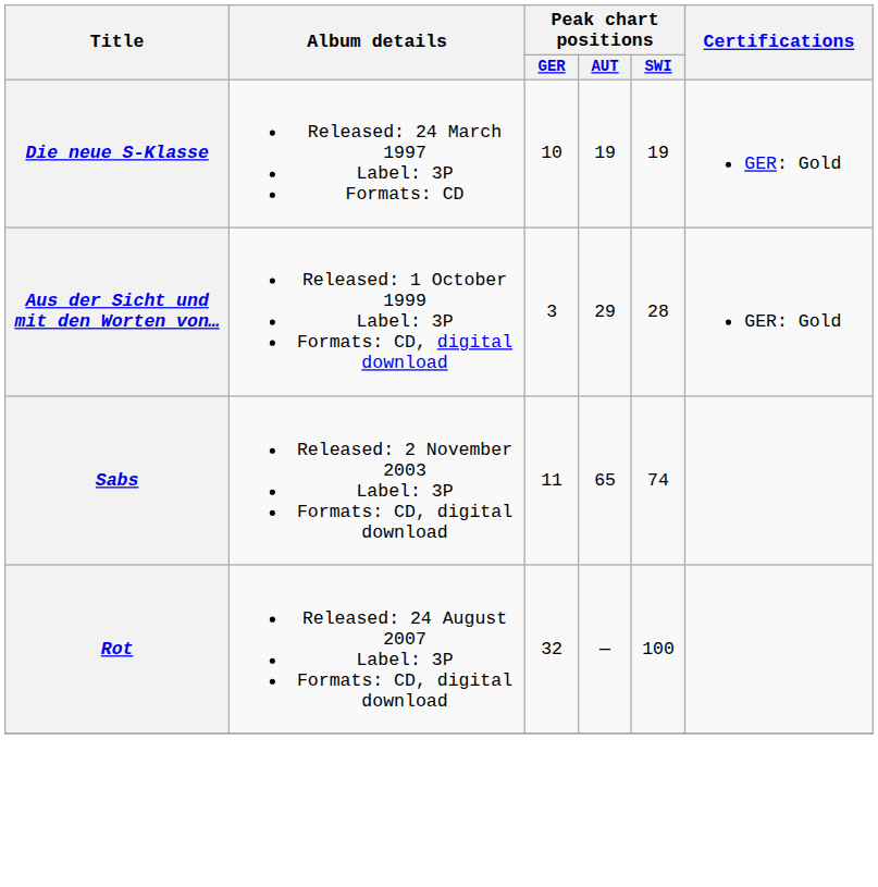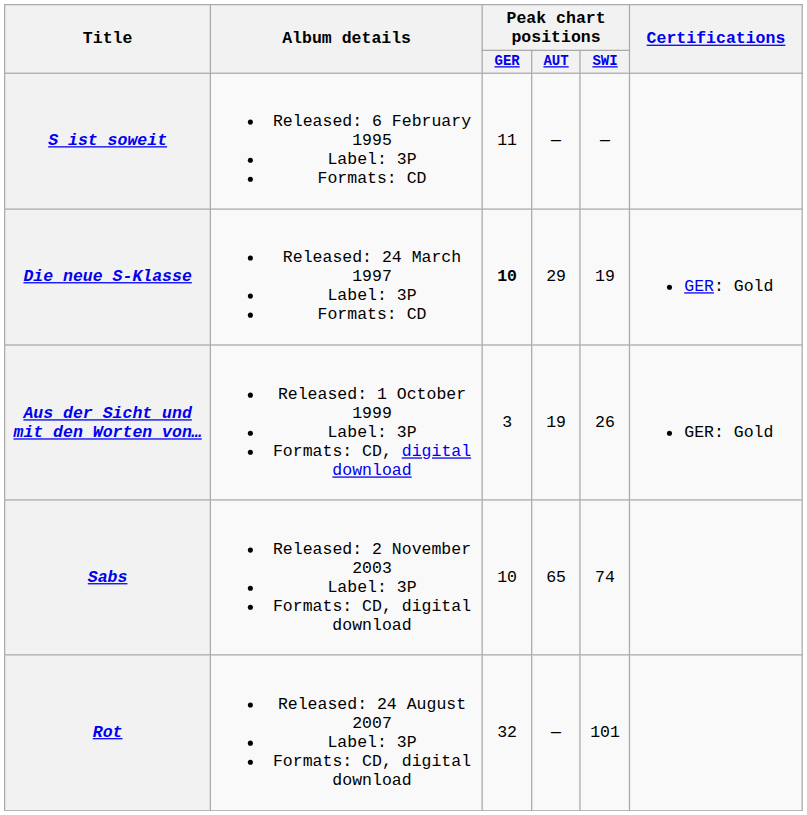 <table class="wikitable plainrowheaders" style="text-align:center;" border="1">
 <tr>
 <th scope="col" rowspan="2" style="width:12em;">Title</th>
 <th scope="col" rowspan="2" style="width:16em;">Album details</th>
 <th scope="col" colspan="3">Peak chart positions</th>
 <th scope="col" rowspan="2" style="width:10em;"><a href='#'>Certifications</a></th>
 </tr>
 <tr>
 <th style="width:3em;font-size:85%"><a href='#'>GER</a><br></th>
 <th style="width:3em;font-size:85%"><a href='#'>AUT</a><br></th>
 <th style="width:3em;font-size:85%"><a href='#'>SWI</a><br></th>
 </tr>
 <tr>
+<th scope="row"><em><a href='#'>S ist soweit</a></em></th>
+<td><br><ul><li>Released: 6 February 1995</li><li>Label: 3P</li><li>Formats: CD</li></ul></td>
+<td>11</td>
+<td>—</td>
+<td>—</td>
+<td align="left"></td>
+</tr>
+<tr>
 <th scope="row"><em><a href='#'>Die neue S-Klasse</a></em></th>
 <td><br><ul><li>Released: 24 March 1997</li><li>Label: 3P</li><li>Formats: CD</li></ul></td>
-<td>10</td>
-<td>19</td>
+<td><strong>10</strong></td>
+<td>29</td>
 <td>19</td>
 <td align="left"><br><ul><li><a href='#'>GER</a>: Gold</li></ul></td>
 </tr>
 <tr>
 <th scope="row"><em><a href='#'>Aus der Sicht und mit den Worten von…</a></em></th>
 <td><br><ul><li>Released: 1 October 1999</li><li>Label: 3P</li><li>Formats: CD, <a href='#'>digital download</a></li></ul></td>
 <td>3</td>
-<td>29</td>
-<td>28</td>
+<td>19</td>
+<td>26</td>
 <td align="left"><br><ul><li>GER: Gold</li></ul></td>
 </tr>
 <tr>
 <th scope="row"><em><a href='#'>Sabs</a></em></th>
 <td><br><ul><li>Released: 2 November 2003</li><li>Label: 3P</li><li>Formats: CD, digital download</li></ul></td>
-<td>11</td>
+<td>10</td>
 <td>65</td>
 <td>74</td>
 <td align="left"></td>
 </tr>
 <tr>
 <th scope="row"><em><a href='#'>Rot</a></em></th>
 <td><br><ul><li>Released: 24 August 2007</li><li>Label: 3P</li><li>Formats:  CD, digital download</li></ul></td>
 <td>32</td>
 <td>—</td>
-<td>100</td>
+<td>101</td>
 <td align="left"></td>
 </tr>
 <tr>
 </tr>
 </table>
